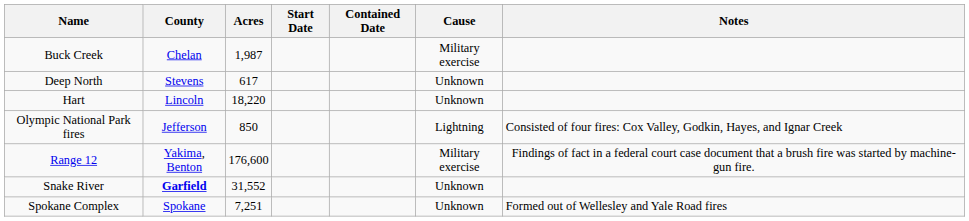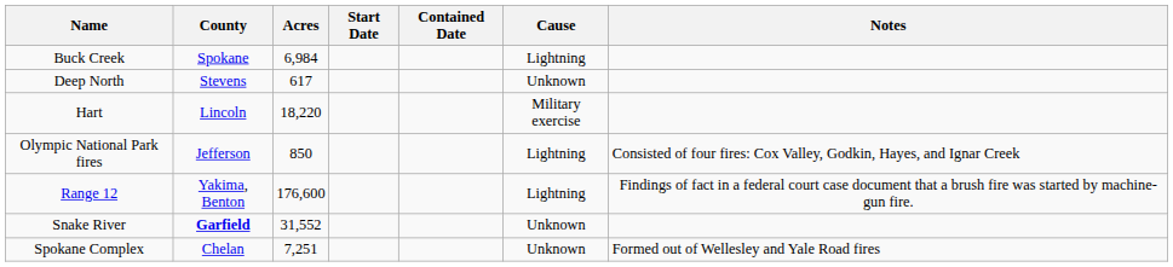 <table class="wikitable sortable" style="text-align:center;">
 <tr>
 <th>Name</th>
 <th>County </th>
 <th>Acres</th>
 <th>Start Date</th>
 <th>Contained Date</th>
 <th>Cause</th>
 <th>Notes</th>
 </tr>
 <tr>
 <td>Buck Creek</td>
-<td><a href='#'>Chelan</a></td>
-<td>1,987</td>
+<td><a href='#'>Spokane</a></td>
+<td>6,984</td>
 <td></td>
 <td></td>
-<td>Military exercise</td>
+<td>Lightning</td>
 <td></td>
 </tr>
 <tr>
 <td>Deep North</td>
 <td><a href='#'>Stevens</a></td>
 <td>617</td>
 <td></td>
 <td></td>
 <td>Unknown</td>
 <td></td>
 </tr>
 <tr>
 <td>Hart</td>
 <td><a href='#'>Lincoln</a></td>
 <td>18,220</td>
 <td></td>
 <td></td>
-<td>Unknown</td>
+<td>Military exercise</td>
 <td></td>
 </tr>
 <tr>
 <td>Olympic National Park fires</td>
 <td><a href='#'>Jefferson</a></td>
 <td>850</td>
 <td></td>
 <td></td>
 <td>Lightning</td>
 <td align=left>Consisted of four fires: Cox Valley, Godkin, Hayes, and Ignar Creek</td>
 </tr>
 <tr>
 <td><a href='#'>Range 12</a></td>
 <td><a href='#'>Yakima</a>, <a href='#'>Benton</a></td>
 <td>176,600</td>
 <td></td>
 <td></td>
-<td>Military exercise</td>
+<td>Lightning</td>
 <td>Findings of fact in a federal court case document that a brush fire was started by machine-gun fire.</td>
 </tr>
 <tr>
 <td>Snake River</td>
 <td><strong><a href='#'>Garfield</a></strong></td>
 <td>31,552</td>
 <td></td>
 <td></td>
 <td>Unknown</td>
 <td></td>
 </tr>
 <tr>
 <td>Spokane Complex</td>
-<td><a href='#'>Spokane</a></td>
+<td><a href='#'>Chelan</a></td>
 <td>7,251</td>
 <td></td>
 <td></td>
 <td>Unknown</td>
 <td align=left>Formed out of Wellesley and Yale Road fires</td>
 </tr>
 </table>
